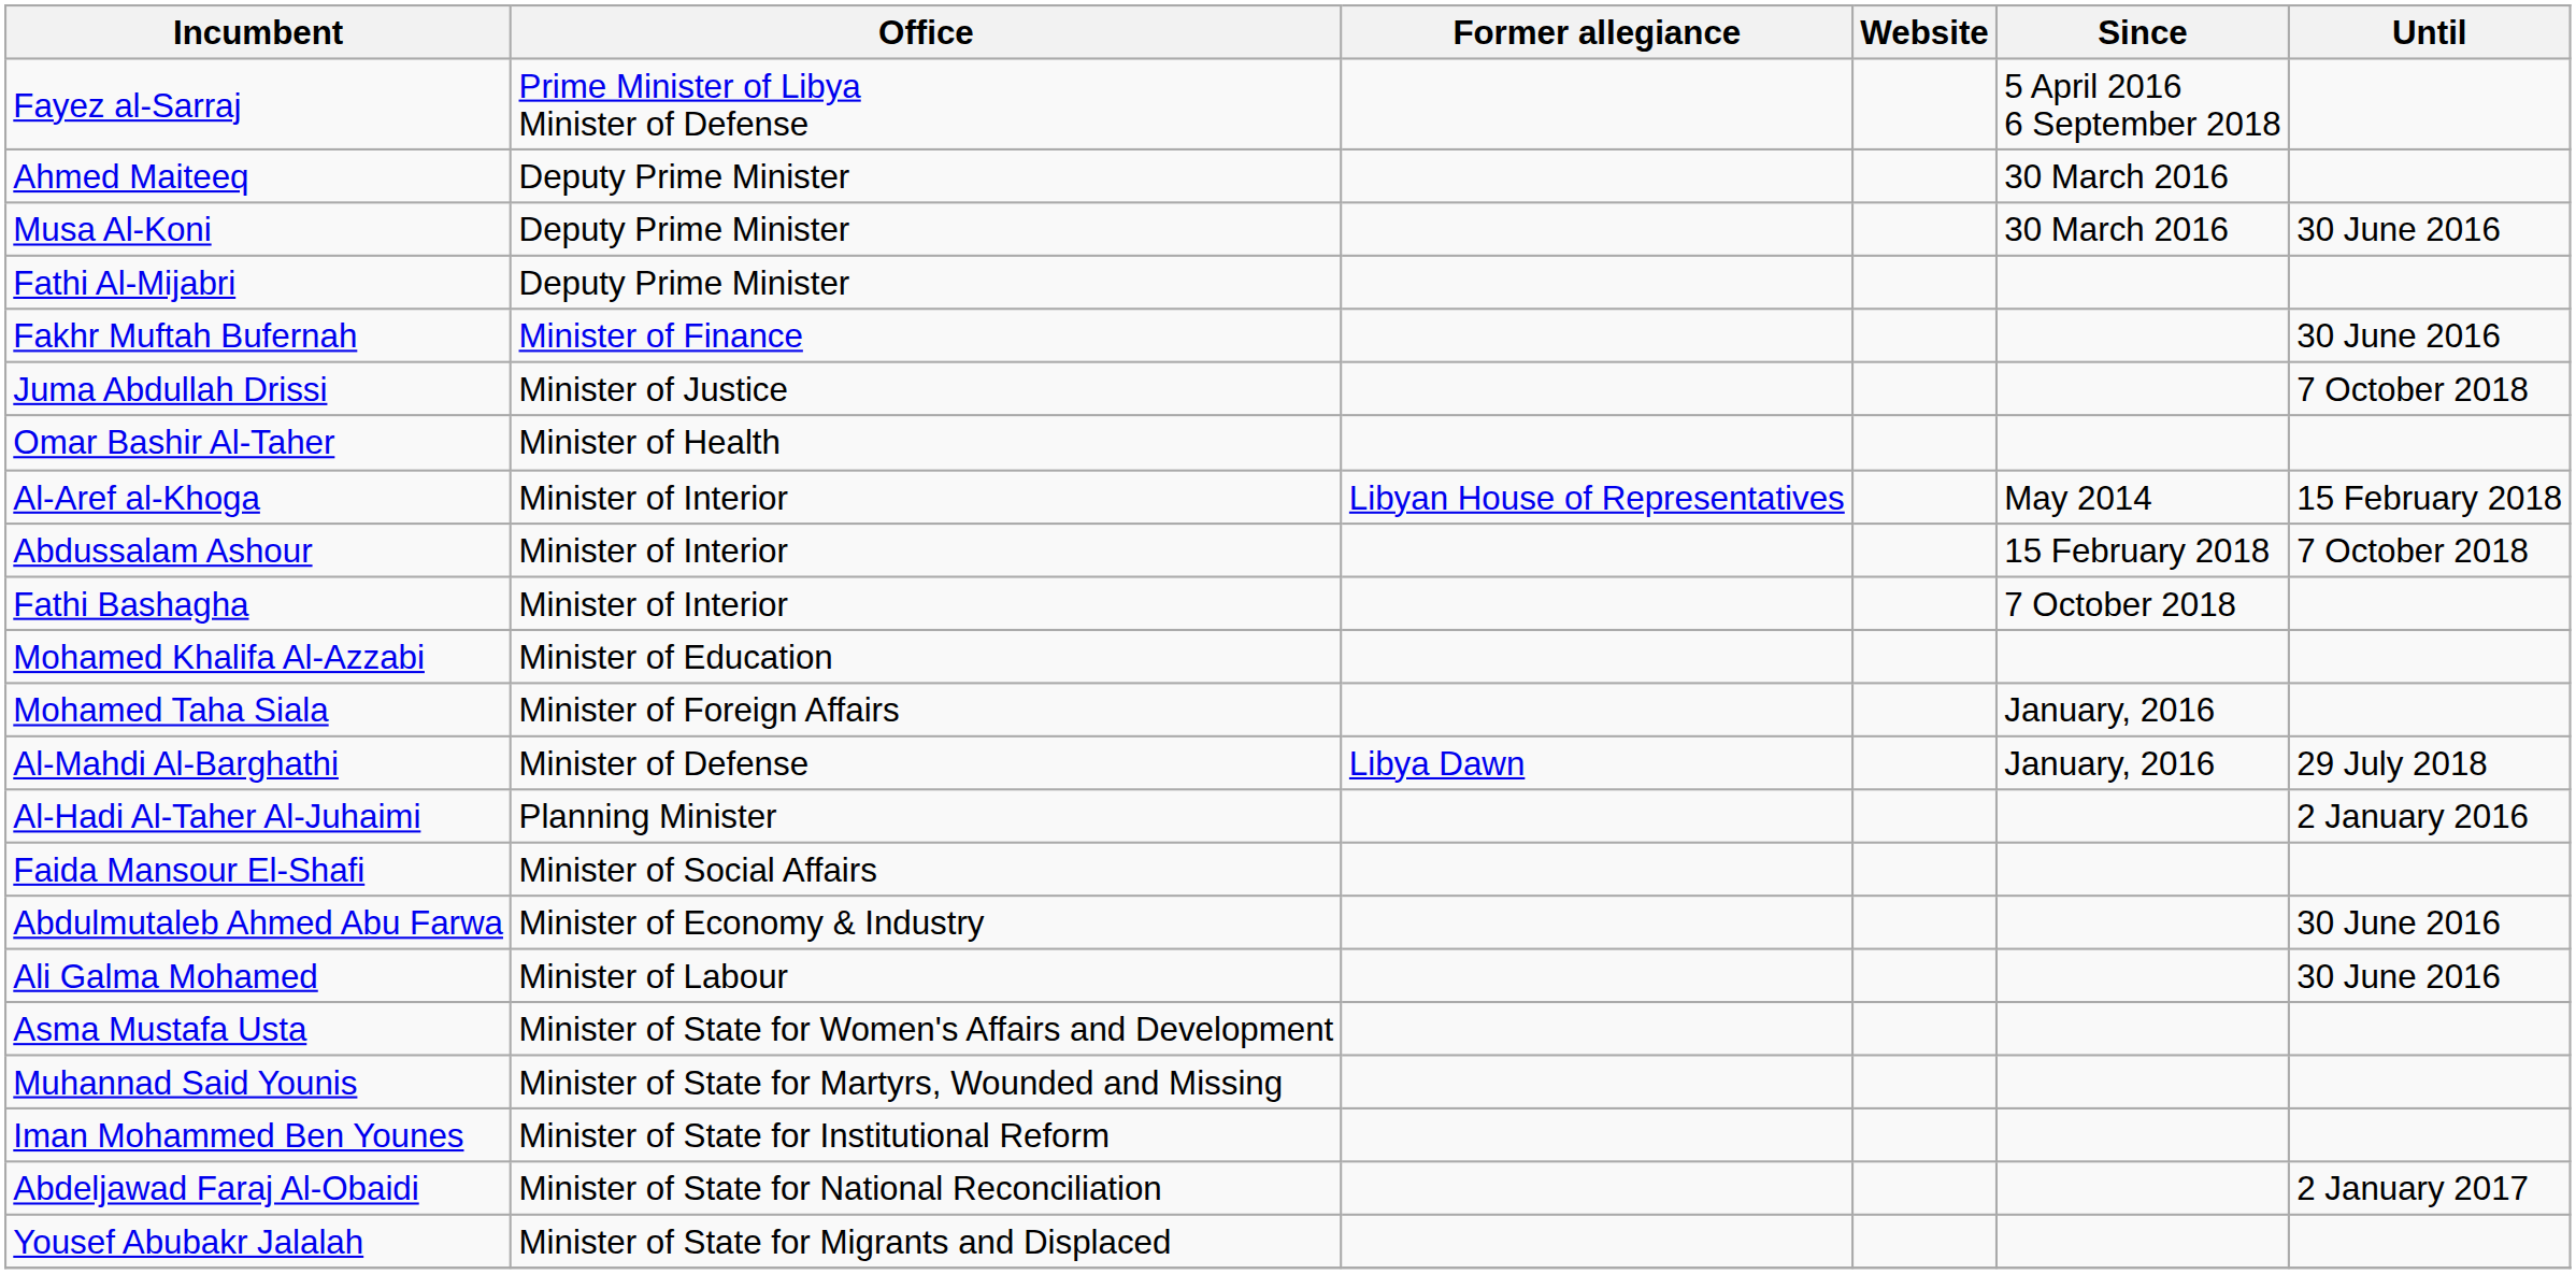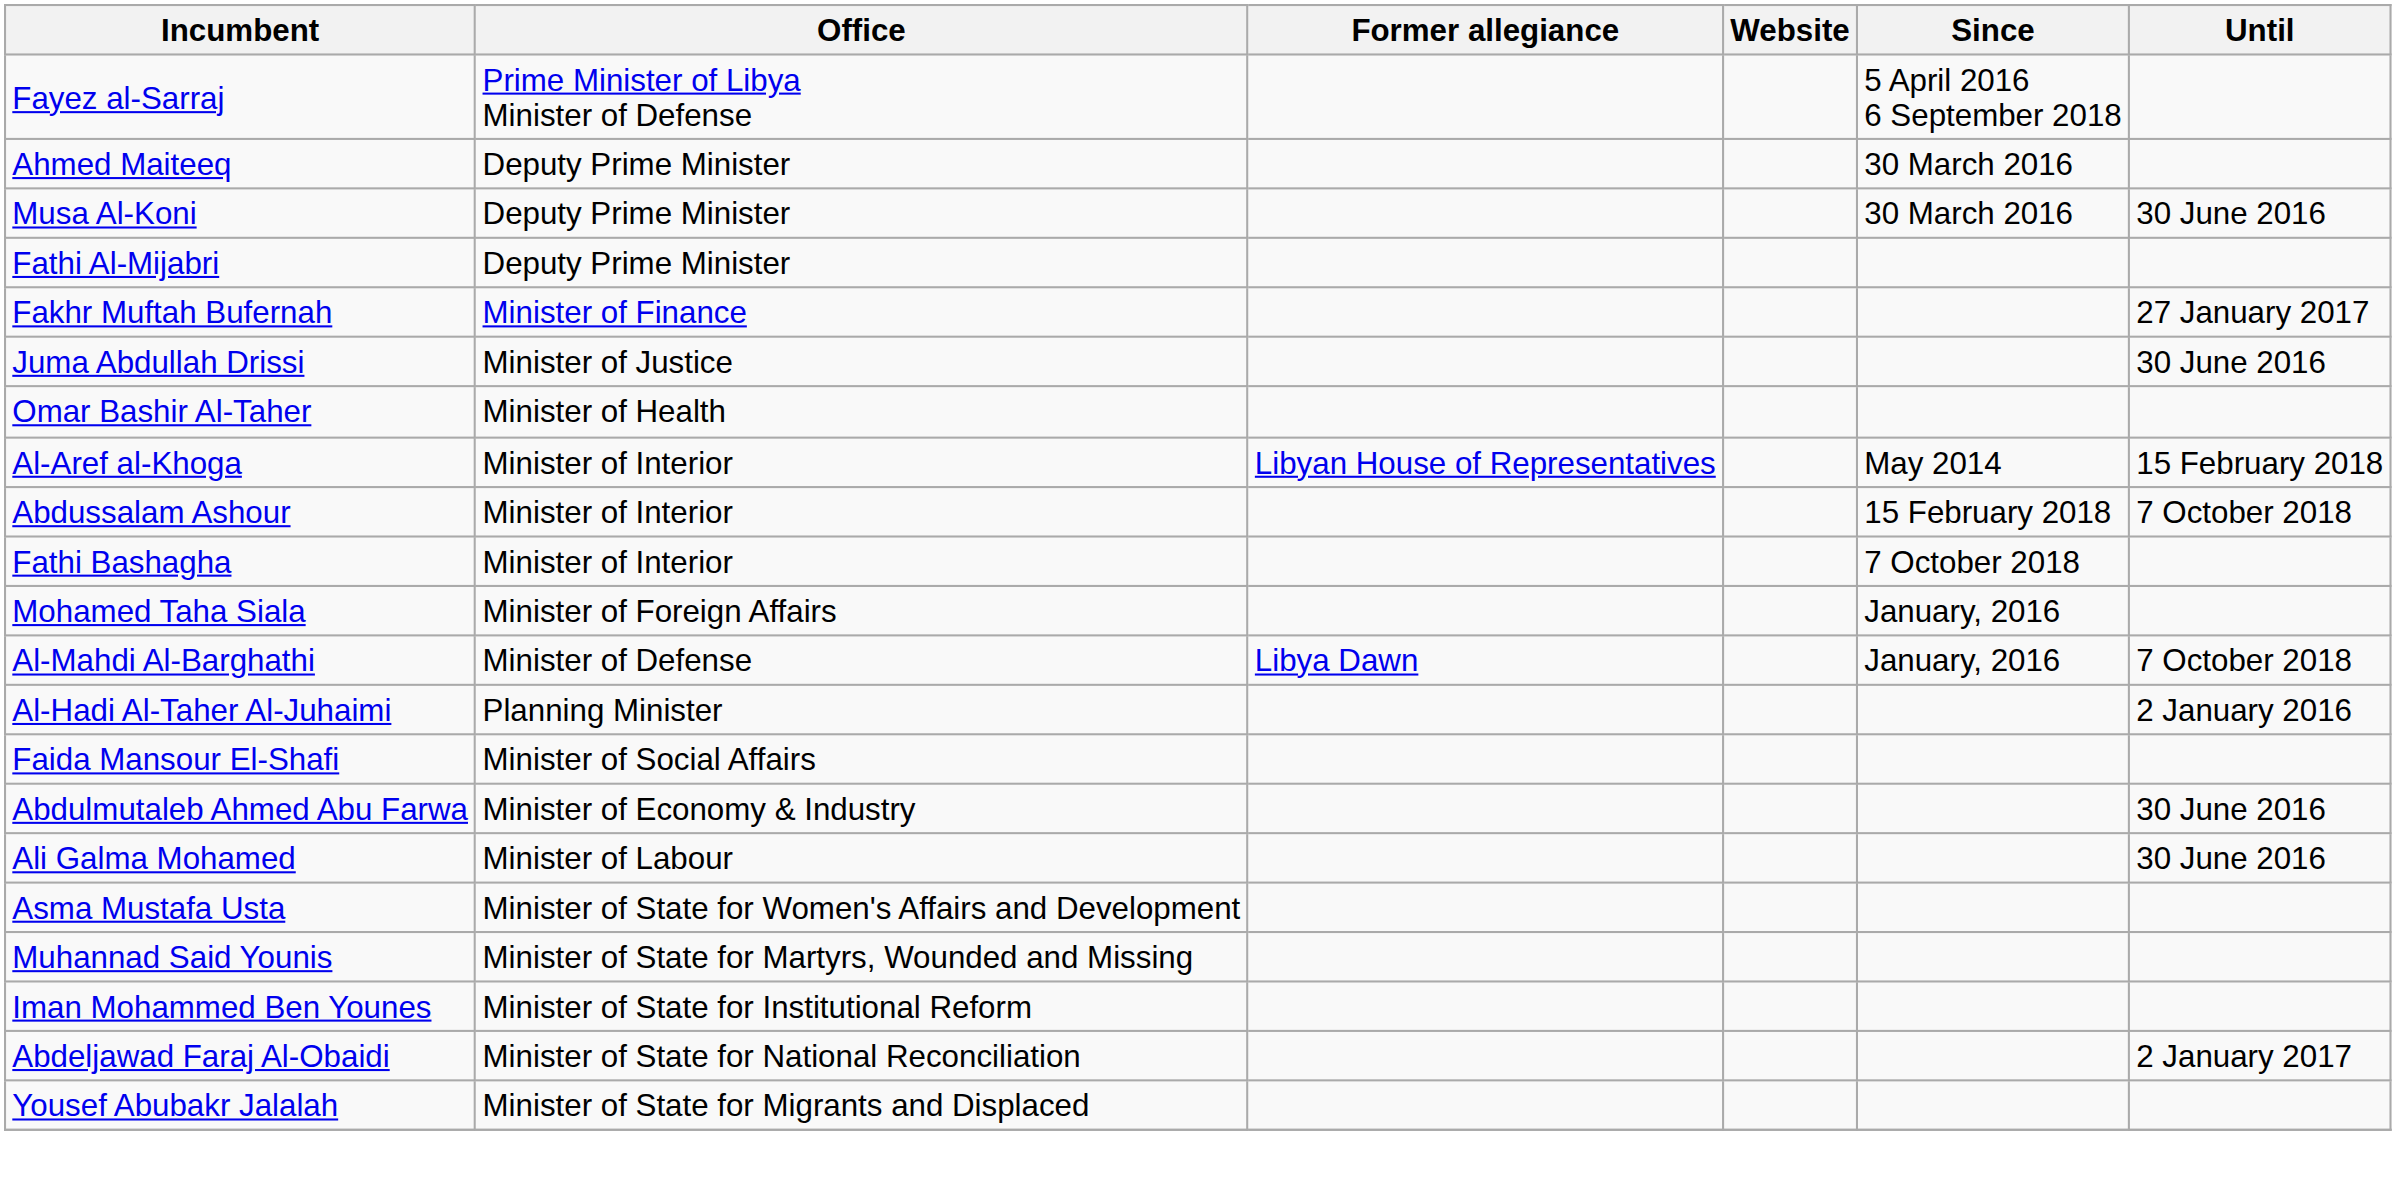 <table class="wikitable" style="font-size: 95%;">
 <tr>
 <th>Incumbent</th>
 <th>Office</th>
 <th>Former allegiance</th>
 <th>Website</th>
 <th>Since</th>
 <th>Until</th>
 </tr>
 <tr>
 <td><a href='#'>Fayez al-Sarraj</a></td>
 <td><a href='#'>Prime Minister of Libya</a><br>Minister of Defense</td>
 <td></td>
 <td></td>
 <td>5 April 2016<br>6 September 2018</td>
 <td></td>
 </tr>
 <tr>
 <td><a href='#'>Ahmed Maiteeq</a></td>
 <td>Deputy Prime Minister</td>
 <td></td>
 <td></td>
 <td>30 March 2016</td>
 <td></td>
 </tr>
 <tr>
 <td><a href='#'>Musa Al-Koni</a></td>
 <td>Deputy Prime Minister</td>
 <td></td>
 <td></td>
 <td>30 March 2016</td>
 <td>30 June 2016</td>
 </tr>
 <tr>
 <td><a href='#'>Fathi Al-Mijabri</a></td>
 <td>Deputy Prime Minister</td>
 <td></td>
 <td></td>
 <td></td>
 <td></td>
 </tr>
 <tr>
 <td><a href='#'>Fakhr Muftah Bufernah</a></td>
 <td><a href='#'>Minister of Finance</a></td>
 <td></td>
 <td></td>
 <td></td>
-<td>30 June 2016</td>
+<td>27 January 2017</td>
 </tr>
 <tr>
 <td><a href='#'>Juma Abdullah Drissi</a></td>
 <td>Minister of Justice</td>
 <td></td>
 <td></td>
 <td></td>
-<td>7 October 2018</td>
+<td>30 June 2016</td>
 </tr>
 <tr>
 <td><a href='#'>Omar Bashir Al-Taher</a></td>
 <td>Minister of Health</td>
 <td></td>
 <td></td>
 <td></td>
 <td></td>
 </tr>
 <tr>
 <td><a href='#'>Al-Aref al-Khoga</a></td>
 <td>Minister of Interior</td>
 <td><a href='#'>Libyan House of Representatives</a></td>
 <td> </td>
 <td>May 2014</td>
 <td>15 February 2018</td>
 </tr>
 <tr>
 <td><a href='#'>Abdussalam Ashour</a></td>
 <td>Minister of Interior</td>
 <td></td>
 <td> </td>
 <td>15 February 2018</td>
 <td>7 October 2018</td>
 </tr>
 <tr>
 <td><a href='#'>Fathi Bashagha</a></td>
 <td>Minister of Interior</td>
 <td></td>
 <td></td>
 <td>7 October 2018</td>
 <td></td>
 </tr>
 <tr>
-<td><a href='#'>Mohamed Khalifa Al-Azzabi</a></td>
-<td>Minister of Education</td>
-<td></td>
-<td></td>
-<td></td>
-<td></td>
-</tr>
-<tr>
 <td><a href='#'>Mohamed Taha Siala</a></td>
 <td>Minister of Foreign Affairs</td>
 <td></td>
 <td></td>
 <td>January, 2016</td>
 <td></td>
 </tr>
 <tr>
 <td><a href='#'>Al-Mahdi Al-Barghathi</a></td>
 <td>Minister of Defense</td>
 <td><a href='#'>Libya Dawn</a></td>
 <td></td>
 <td>January, 2016</td>
-<td>29 July 2018</td>
+<td>7 October 2018</td>
 </tr>
 <tr>
 <td><a href='#'>Al-Hadi Al-Taher Al-Juhaimi</a></td>
 <td>Planning Minister</td>
 <td></td>
 <td></td>
 <td></td>
 <td>2 January 2016</td>
 </tr>
 <tr>
 <td><a href='#'>Faida Mansour El-Shafi</a></td>
 <td>Minister of Social Affairs</td>
 <td></td>
 <td></td>
 <td></td>
 <td></td>
 </tr>
 <tr>
 <td><a href='#'>Abdulmutaleb Ahmed Abu Farwa</a></td>
 <td>Minister of Economy & Industry</td>
 <td></td>
 <td> </td>
 <td></td>
 <td>30 June 2016</td>
 </tr>
 <tr>
 <td><a href='#'>Ali Galma Mohamed</a></td>
 <td>Minister of Labour</td>
 <td></td>
 <td></td>
 <td></td>
 <td>30 June 2016</td>
 </tr>
 <tr>
 <td><a href='#'>Asma Mustafa Usta</a></td>
 <td>Minister of State for Women's Affairs and Development</td>
 <td></td>
 <td></td>
 <td></td>
 <td></td>
 </tr>
 <tr>
 <td><a href='#'>Muhannad Said Younis</a></td>
 <td>Minister of State for Martyrs, Wounded and Missing</td>
 <td></td>
 <td></td>
 <td></td>
 <td></td>
 </tr>
 <tr>
 <td><a href='#'>Iman Mohammed Ben Younes</a></td>
 <td>Minister of State for Institutional Reform</td>
 <td></td>
 <td></td>
 <td></td>
 <td></td>
 </tr>
 <tr>
 <td><a href='#'>Abdeljawad Faraj Al-Obaidi</a></td>
 <td>Minister of State for National Reconciliation</td>
 <td></td>
 <td></td>
 <td></td>
 <td>2 January 2017</td>
 </tr>
 <tr>
 <td><a href='#'>Yousef Abubakr Jalalah</a></td>
 <td>Minister of State for Migrants and Displaced</td>
 <td></td>
 <td></td>
 <td></td>
 <td></td>
 </tr>
 <tr>
 </tr>
 </table>
